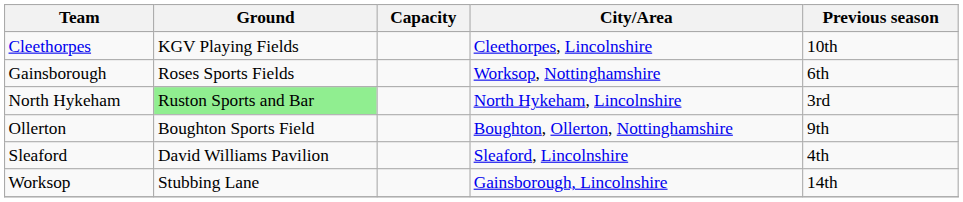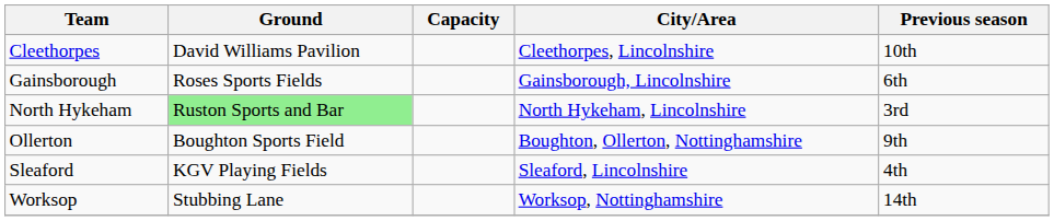 <table class="wikitable sortable" width=100%>
 <tr>
 <th>Team</th>
 <th>Ground</th>
 <th>Capacity</th>
 <th>City/Area</th>
 <th>Previous season</th>
 </tr>
 <tr>
 <td><a href='#'>Cleethorpes</a></td>
-<td>KGV Playing Fields</td>
+<td>David Williams Pavilion</td>
 <td></td>
 <td><a href='#'>Cleethorpes</a>, <a href='#'>Lincolnshire</a></td>
 <td>10th</td>
 </tr>
 <tr>
 <td>Gainsborough</td>
 <td>Roses Sports Fields</td>
 <td></td>
-<td><a href='#'>Worksop</a>, <a href='#'>Nottinghamshire</a></td>
+<td><a href='#'>Gainsborough, Lincolnshire</a></td>
 <td>6th</td>
 </tr>
 <tr>
 <td>North Hykeham</td>
 <td style="background: lightgreen;">Ruston Sports and Bar</td>
 <td></td>
 <td><a href='#'>North Hykeham</a>, <a href='#'>Lincolnshire</a></td>
 <td>3rd</td>
 </tr>
 <tr>
 <td>Ollerton</td>
 <td>Boughton Sports Field</td>
 <td></td>
 <td><a href='#'>Boughton</a>, <a href='#'>Ollerton</a>, <a href='#'>Nottinghamshire</a></td>
 <td>9th</td>
 </tr>
 <tr>
 <td>Sleaford</td>
-<td>David Williams Pavilion</td>
+<td>KGV Playing Fields</td>
 <td></td>
 <td><a href='#'>Sleaford</a>, <a href='#'>Lincolnshire</a></td>
 <td>4th</td>
 </tr>
 <tr>
 <td>Worksop</td>
 <td>Stubbing Lane</td>
 <td></td>
-<td><a href='#'>Gainsborough, Lincolnshire</a></td>
+<td><a href='#'>Worksop</a>, <a href='#'>Nottinghamshire</a></td>
 <td>14th</td>
 </tr>
 <tr>
 </tr>
 </table>
